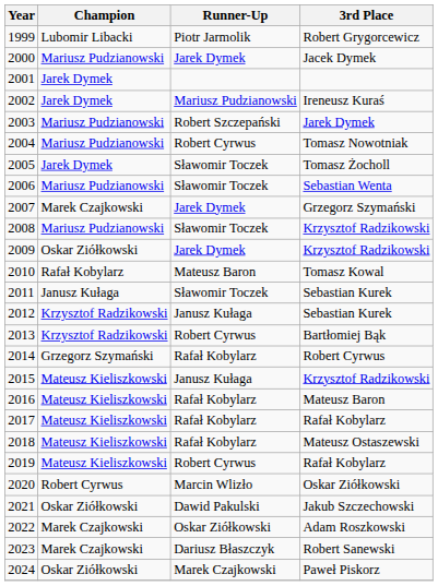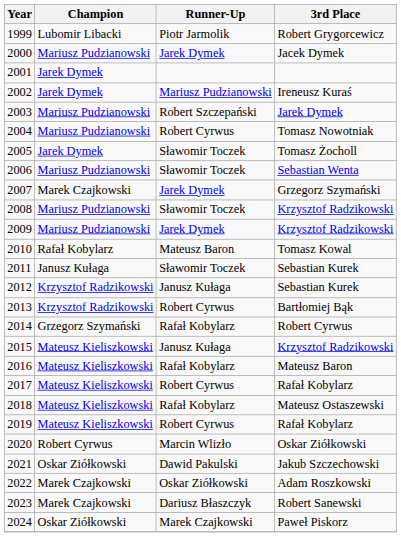 <table class="wikitable">
 <tr>
 <th>Year</th>
 <th>Champion</th>
 <th>Runner-Up</th>
 <th>3rd Place</th>
 </tr>
 <tr>
 <td>1999</td>
 <td> Lubomir Libacki</td>
 <td> Piotr Jarmolik</td>
 <td> Robert Grygorcewicz</td>
 </tr>
 <tr>
 <td>2000</td>
 <td> <a href='#'>Mariusz Pudzianowski</a></td>
 <td> <a href='#'>Jarek Dymek</a></td>
 <td> Jacek Dymek</td>
 </tr>
 <tr>
 <td>2001</td>
 <td> <a href='#'>Jarek Dymek</a></td>
 <td></td>
 <td></td>
 </tr>
 <tr>
 <td>2002</td>
 <td> <a href='#'>Jarek Dymek</a></td>
 <td> <a href='#'>Mariusz Pudzianowski</a></td>
 <td> Ireneusz Kuraś</td>
 </tr>
 <tr>
 <td>2003</td>
 <td> <a href='#'>Mariusz Pudzianowski</a></td>
 <td> Robert Szczepański</td>
 <td> <a href='#'>Jarek Dymek</a></td>
 </tr>
 <tr>
 <td>2004</td>
 <td> <a href='#'>Mariusz Pudzianowski</a></td>
 <td> Robert Cyrwus</td>
 <td> Tomasz Nowotniak</td>
 </tr>
 <tr>
 <td>2005</td>
 <td> <a href='#'>Jarek Dymek</a></td>
 <td> Sławomir Toczek</td>
 <td> Tomasz Żocholl</td>
 </tr>
 <tr>
 <td>2006</td>
 <td> <a href='#'>Mariusz Pudzianowski</a></td>
 <td> Sławomir Toczek</td>
 <td> <a href='#'>Sebastian Wenta</a></td>
 </tr>
 <tr>
 <td>2007</td>
 <td> Marek Czajkowski</td>
 <td> <a href='#'>Jarek Dymek</a></td>
 <td> Grzegorz Szymański</td>
 </tr>
 <tr>
 <td>2008</td>
 <td> <a href='#'>Mariusz Pudzianowski</a></td>
 <td> Sławomir Toczek</td>
 <td> <a href='#'>Krzysztof Radzikowski</a></td>
 </tr>
 <tr>
 <td>2009</td>
-<td> Oskar Ziółkowski</td>
+<td> <a href='#'>Mariusz Pudzianowski</a></td>
 <td> <a href='#'>Jarek Dymek</a></td>
 <td> <a href='#'>Krzysztof Radzikowski</a></td>
 </tr>
 <tr>
 <td>2010</td>
 <td> Rafał Kobylarz</td>
 <td> Mateusz Baron</td>
 <td> Tomasz Kowal</td>
 </tr>
 <tr>
 <td>2011</td>
 <td> Janusz Kułaga</td>
 <td> Sławomir Toczek</td>
 <td> Sebastian Kurek</td>
 </tr>
 <tr>
 <td>2012</td>
 <td> <a href='#'>Krzysztof Radzikowski</a></td>
 <td> Janusz Kułaga</td>
 <td> Sebastian Kurek</td>
 </tr>
 <tr>
 <td>2013</td>
 <td> <a href='#'>Krzysztof Radzikowski</a></td>
 <td> Robert Cyrwus</td>
 <td> Bartłomiej Bąk</td>
 </tr>
 <tr>
 <td>2014</td>
 <td> Grzegorz Szymański</td>
 <td> Rafał Kobylarz</td>
 <td> Robert Cyrwus</td>
 </tr>
 <tr>
 <td>2015</td>
 <td> <a href='#'>Mateusz Kieliszkowski</a></td>
 <td> Janusz Kułaga</td>
 <td> <a href='#'>Krzysztof Radzikowski</a></td>
 </tr>
 <tr>
 <td>2016</td>
 <td> <a href='#'>Mateusz Kieliszkowski</a></td>
 <td> Rafał Kobylarz</td>
 <td> Mateusz Baron</td>
 </tr>
 <tr>
 <td>2017</td>
 <td> <a href='#'>Mateusz Kieliszkowski</a></td>
-<td> Rafał Kobylarz</td>
+<td> Robert Cyrwus</td>
 <td> Rafał Kobylarz</td>
 </tr>
 <tr>
 <td>2018</td>
 <td> <a href='#'>Mateusz Kieliszkowski</a></td>
 <td> Rafał Kobylarz</td>
 <td> Mateusz Ostaszewski</td>
 </tr>
 <tr>
 <td>2019</td>
 <td> <a href='#'>Mateusz Kieliszkowski</a></td>
 <td> Robert Cyrwus</td>
 <td> Rafał Kobylarz</td>
 </tr>
 <tr>
 <td>2020</td>
 <td> Robert Cyrwus</td>
 <td> Marcin Wlizło</td>
 <td> Oskar Ziółkowski</td>
 </tr>
 <tr>
 <td>2021</td>
 <td> Oskar Ziółkowski</td>
 <td> Dawid Pakulski</td>
 <td> Jakub Szczechowski</td>
 </tr>
 <tr>
 <td>2022</td>
 <td> Marek Czajkowski</td>
 <td> Oskar Ziółkowski</td>
 <td> Adam Roszkowski</td>
 </tr>
 <tr>
 <td>2023</td>
 <td> Marek Czajkowski</td>
 <td> Dariusz Błaszczyk</td>
 <td> Robert Sanewski</td>
 </tr>
 <tr>
 <td>2024</td>
 <td> Oskar Ziółkowski</td>
 <td> Marek Czajkowski</td>
 <td> Paweł Piskorz</td>
 </tr>
 <tr>
 </tr>
 </table>
